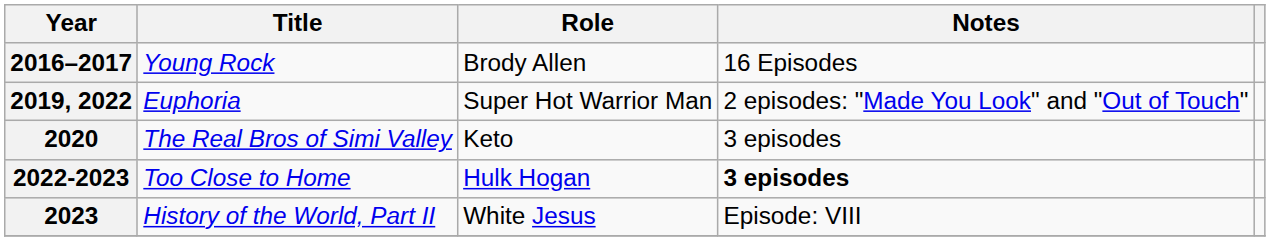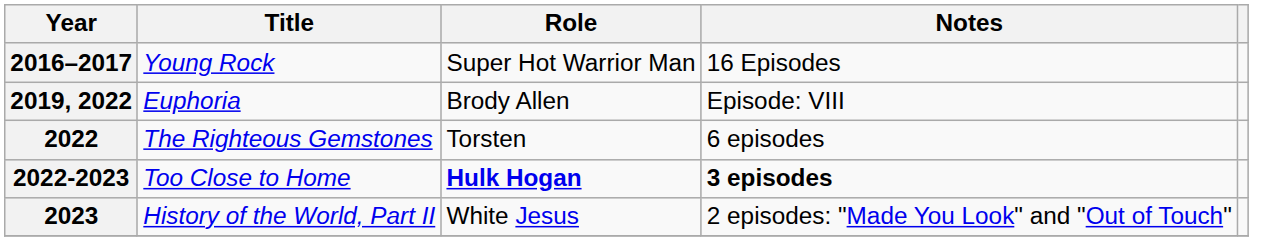 <table class="wikitable sortable plainrowheaders">
 <tr>
 <th scope="col">Year</th>
 <th scope="col">Title</th>
 <th scope="col">Role</th>
 <th scope="col" class="unsortable">Notes</th>
 <th scope="col" class="unsortable"></th>
 </tr>
 <tr>
 <th scope="row">2016–2017</th>
 <td><em><a href='#'>Young Rock</a></em></td>
-<td>Brody Allen</td>
+<td>Super Hot Warrior Man</td>
 <td>16 Episodes</td>
 <td></td>
 </tr>
 <tr>
 <th scope="row">2019, 2022</th>
 <td><em><a href='#'>Euphoria</a></em></td>
-<td>Super Hot Warrior Man</td>
-<td>2 episodes: "<a href='#'>Made You Look</a>" and "<a href='#'>Out of Touch</a>"</td>
+<td>Brody Allen</td>
+<td>Episode: VIII</td>
 <td></td>
 </tr>
 <tr>
-<th scope="row">2020</th>
-<td><em><a href='#'>The Real Bros of Simi Valley</a></em></td>
-<td>Keto</td>
-<td>3 episodes</td>
+<th scope="row">2022</th>
+<td><em><a href='#'>The Righteous Gemstones</a></em></td>
+<td>Torsten</td>
+<td>6 episodes</td>
 <td></td>
 </tr>
 <tr>
 <th scope="row">2022-2023</th>
 <td><em><a href='#'>Too Close to Home</a></em></td>
-<td><a href='#'>Hulk Hogan</a></td>
+<td><strong><a href='#'>Hulk Hogan</a></strong></td>
 <td><strong>3 episodes</strong></td>
 <td></td>
 </tr>
 <tr>
 <th scope="row">2023</th>
 <td><em><a href='#'>History of the World, Part II</a></em></td>
 <td>White <a href='#'>Jesus</a></td>
-<td>Episode: VIII</td>
+<td>2 episodes: "<a href='#'>Made You Look</a>" and "<a href='#'>Out of Touch</a>"</td>
 <td></td>
 </tr>
 <tr>
 </tr>
 </table>
